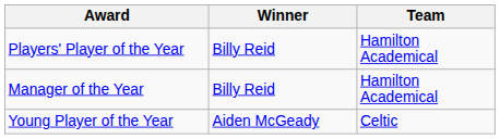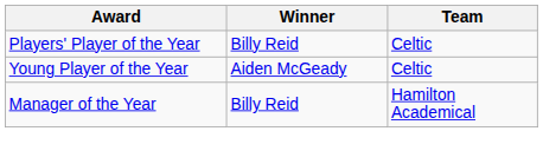 <table class="wikitable">
 <tr>
 <th width=210>Award</th>
 <th width=150>Winner</th>
 <th width=140>Team</th>
 </tr>
 <tr>
 <td><a href='#'>Players' Player of the Year</a></td>
 <td> <a href='#'>Billy Reid</a></td>
-<td><a href='#'>Hamilton Academical</a></td>
+<td><a href='#'>Celtic</a></td>
+</tr>
+<tr>
+<td><a href='#'>Young Player of the Year</a></td>
+<td> <a href='#'>Aiden McGeady</a></td>
+<td><a href='#'>Celtic</a></td>
 </tr>
 <tr>
 <td><a href='#'>Manager of the Year</a></td>
 <td> <a href='#'>Billy Reid</a></td>
 <td><a href='#'>Hamilton Academical</a></td>
 </tr>
-<tr>
-<td><a href='#'>Young Player of the Year</a></td>
-<td> <a href='#'>Aiden McGeady</a></td>
-<td><a href='#'>Celtic</a></td>
-</tr>
 </table>
